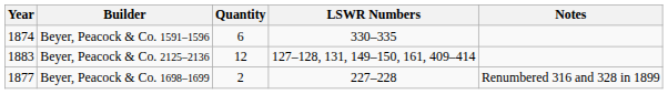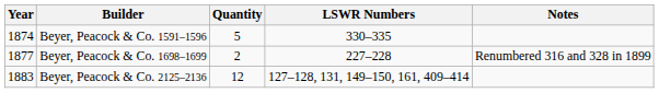 <table class="wikitable">
 <tr>
 <th>Year</th>
 <th>Builder</th>
 <th>Quantity</th>
 <th>LSWR Numbers</th>
 <th>Notes</th>
 </tr>
 <tr style="text-align:center">
 <td>1874</td>
 <td>Beyer, Peacock & Co. <small>1591–1596</small></td>
-<td>6</td>
+<td>5</td>
 <td>330–335</td>
-<td></td>
-</tr>
-<tr style="text-align:center">
-<td>1883</td>
-<td>Beyer, Peacock & Co. <small>2125–2136</small></td>
-<td>12</td>
-<td>127–128, 131, 149–150, 161, 409–414</td>
 <td></td>
 </tr>
 <tr style="text-align:center">
 <td>1877</td>
 <td>Beyer, Peacock & Co. <small>1698–1699</small></td>
 <td>2</td>
 <td>227–228</td>
 <td>Renumbered 316 and 328 in 1899</td>
 </tr>
+<tr style="text-align:center">
+<td>1883</td>
+<td>Beyer, Peacock & Co. <small>2125–2136</small></td>
+<td>12</td>
+<td>127–128, 131, 149–150, 161, 409–414</td>
+<td></td>
+</tr>
 </table>
